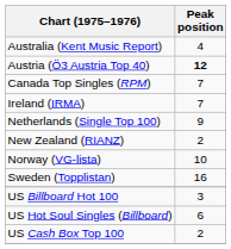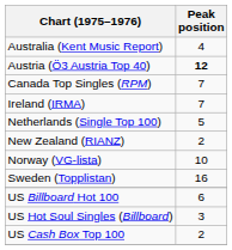 <table class="wikitable sortable">
 <tr>
 <th>Chart (1975–1976)</th>
 <th>Peak<br>position</th>
 </tr>
 <tr>
 <td>Australia (<a href='#'>Kent Music Report</a>)</td>
 <td style="text-align:center;">4</td>
 </tr>
 <tr>
 <td>Austria (<a href='#'>Ö3 Austria Top 40</a>)</td>
 <td style="text-align:center;"><strong>12</strong></td>
 </tr>
 <tr>
 <td>Canada Top Singles (<em><a href='#'>RPM</a></em>)</td>
 <td style="text-align:center;">7</td>
 </tr>
 <tr>
 <td>Ireland (<a href='#'>IRMA</a>)</td>
 <td align="center">7</td>
 </tr>
 <tr>
 <td>Netherlands (<a href='#'>Single Top 100</a>)</td>
-<td style="text-align:center;">9</td>
+<td style="text-align:center;">5</td>
 </tr>
 <tr>
 <td>New Zealand (<a href='#'>RIANZ</a>)</td>
 <td style="text-align:center;">2</td>
 </tr>
 <tr>
 <td>Norway (<a href='#'>VG-lista</a>)</td>
 <td style="text-align:center;">10</td>
 </tr>
 <tr>
 <td>Sweden (<a href='#'>Topplistan</a>)</td>
 <td style="text-align:center;">16</td>
 </tr>
 <tr>
 </tr>
 <tr>
 <td>US <a href='#'><em>Billboard</em> Hot 100</a></td>
-<td style="text-align:center;">3</td>
+<td style="text-align:center;">6</td>
 </tr>
 <tr>
 <td>US <a href='#'>Hot Soul Singles</a> (<em><a href='#'>Billboard</a></em>)</td>
-<td style="text-align:center;">6</td>
+<td style="text-align:center;">3</td>
 </tr>
 <tr>
 <td>US <a href='#'><em>Cash Box</em> Top 100</a></td>
 <td style="text-align:center;">2</td>
 </tr>
 <tr>
 </tr>
 </table>
